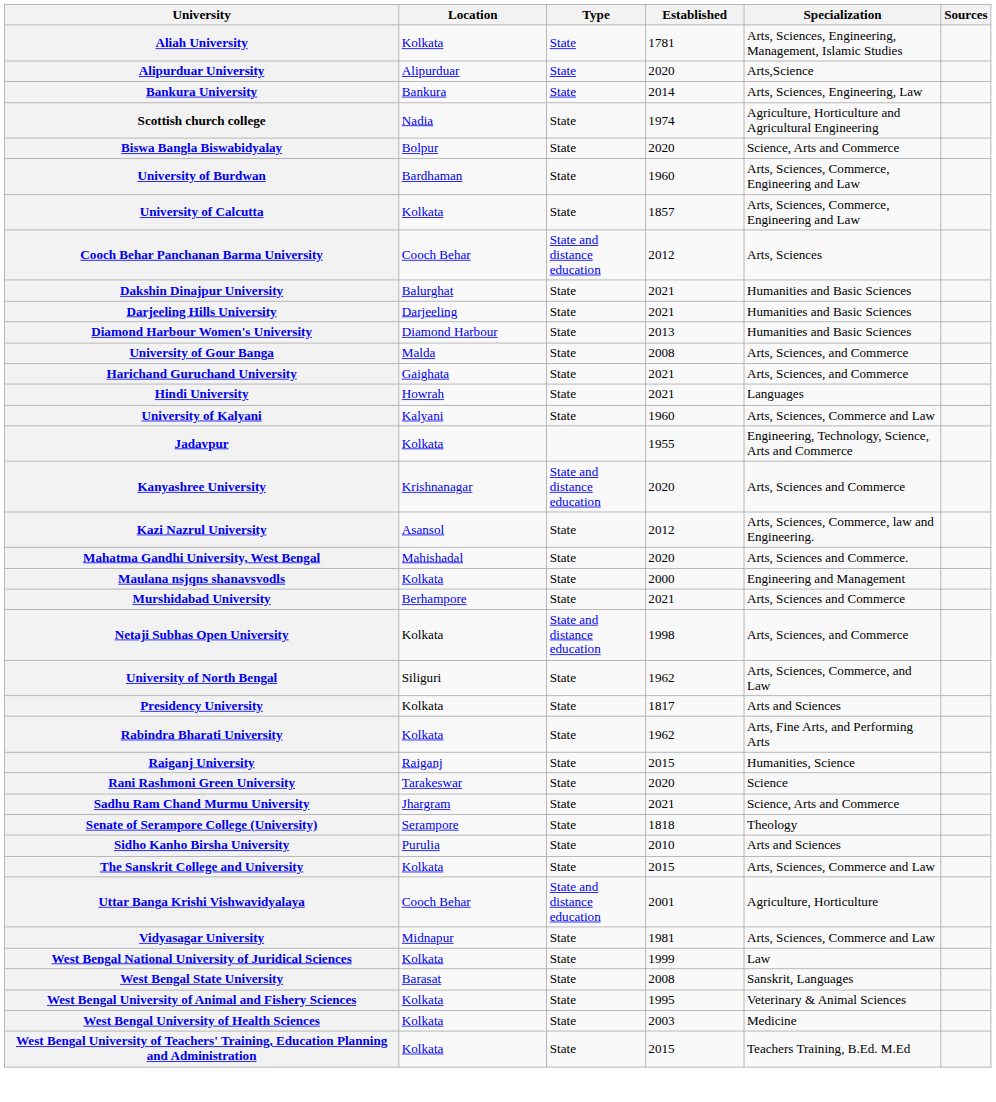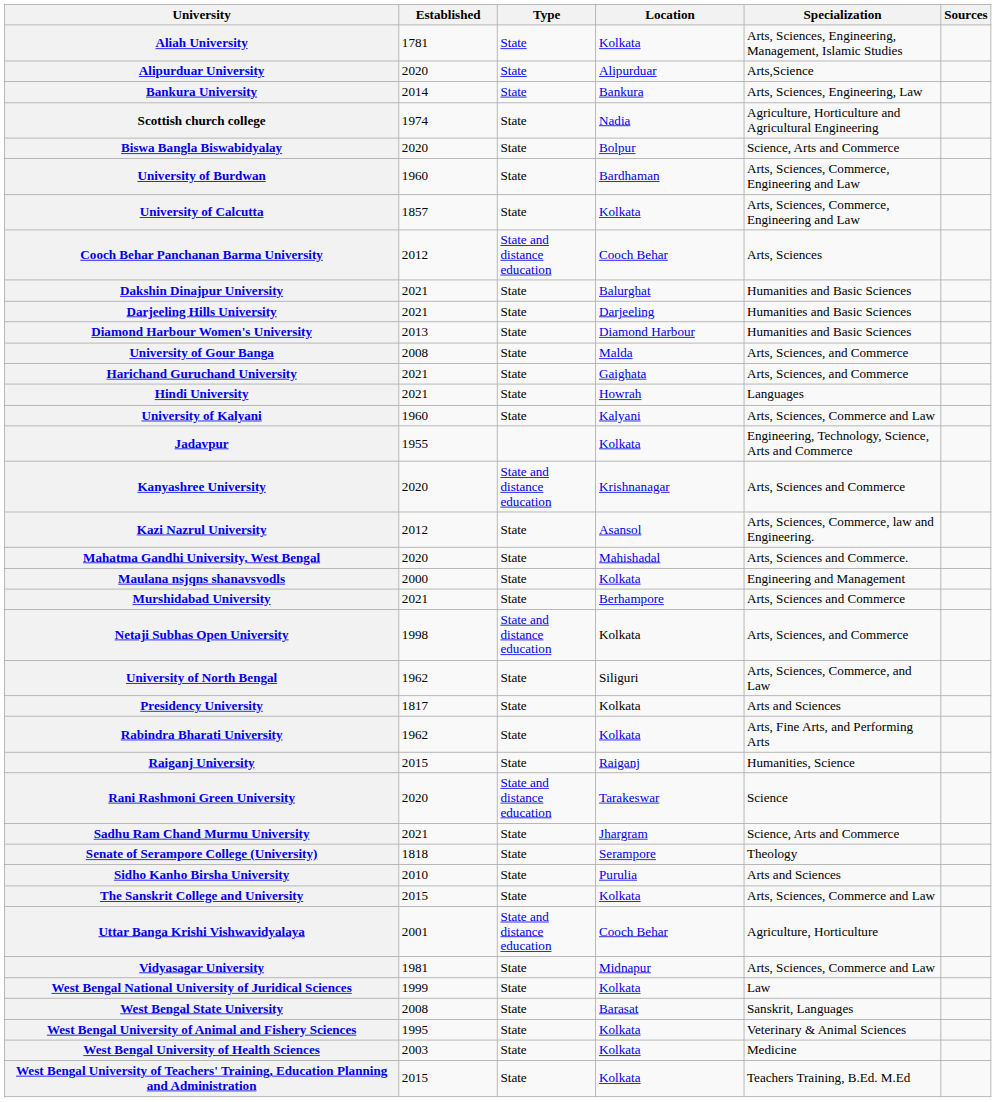 <table class="wikitable sortable collapsible plainrowheaders"border="1" style="text-align:left; width:76%;">
 <tr>
 <th scope="col" style="width: 40%;">University</th>
+<th scope="col" style="width: 10%;">Established</th>
+<th scope="col" style="width: 10%;">Type</th>
 <th scope="col" style="width: 15%;">Location</th>
-<th scope="col" style="width: 10%;">Type</th>
-<th scope="col" style="width: 10%;">Established</th>
 <th scope="col" style="width: 20%;">Specialization</th>
 <th scope="col" style="width: 05%;" class="unsortable">Sources</th>
 </tr>
 <tr>
 <th scope="row"><a href='#'>Aliah University</a></th>
+<td>1781</td>
+<td><a href='#'>State</a></td>
 <td><a href='#'>Kolkata</a></td>
-<td><a href='#'>State</a></td>
-<td>1781</td>
 <td>Arts, Sciences, Engineering, Management, Islamic Studies</td>
 <td></td>
 </tr>
 <tr>
 <th scope="row"><a href='#'>Alipurduar University</a></th>
+<td>2020</td>
+<td><a href='#'>State</a></td>
 <td><a href='#'>Alipurduar</a></td>
-<td><a href='#'>State</a></td>
-<td>2020</td>
 <td>Arts,Science</td>
 <td></td>
 </tr>
 <tr>
 <th scope="row"><a href='#'>Bankura University</a></th>
+<td>2014</td>
+<td><a href='#'>State</a></td>
 <td><a href='#'>Bankura</a></td>
-<td><a href='#'>State</a></td>
-<td>2014</td>
 <td>Arts, Sciences, Engineering, Law</td>
 <td></td>
 </tr>
 <tr>
 <th scope="row">Scottish church college</th>
+<td>1974</td>
+<td>State</td>
 <td><a href='#'>Nadia</a></td>
-<td>State</td>
-<td>1974</td>
 <td>Agriculture, Horticulture and Agricultural Engineering</td>
 <td></td>
 </tr>
 <tr>
 <th scope="row"><a href='#'>Biswa Bangla Biswabidyalay</a></th>
+<td>2020</td>
+<td>State</td>
 <td><a href='#'>Bolpur</a></td>
-<td>State</td>
-<td>2020</td>
 <td>Science, Arts and Commerce</td>
 <td></td>
 </tr>
 <tr>
 <th scope="row"><a href='#'>University of Burdwan</a></th>
+<td>1960</td>
+<td>State</td>
 <td><a href='#'>Bardhaman</a></td>
-<td>State</td>
-<td>1960</td>
 <td>Arts, Sciences, Commerce, Engineering and Law</td>
 <td></td>
 </tr>
 <tr>
 <th scope="row"><a href='#'>University of Calcutta</a></th>
+<td>1857</td>
+<td>State</td>
 <td><a href='#'>Kolkata</a></td>
-<td>State</td>
-<td>1857</td>
 <td>Arts, Sciences, Commerce, Engineering and Law</td>
 <td></td>
 </tr>
 <tr>
 <th scope="row"><a href='#'>Cooch Behar Panchanan Barma University</a></th>
+<td>2012</td>
+<td><a href='#'>State and distance education</a></td>
 <td><a href='#'>Cooch Behar</a></td>
-<td><a href='#'>State and distance education</a></td>
-<td>2012</td>
 <td>Arts, Sciences</td>
 <td></td>
 </tr>
 <tr>
 <th scope="row"><a href='#'>Dakshin Dinajpur University</a></th>
+<td>2021</td>
+<td>State</td>
 <td><a href='#'>Balurghat</a></td>
-<td>State</td>
-<td>2021</td>
 <td>Humanities and Basic Sciences</td>
 <td></td>
 </tr>
 <tr>
 <th scope="row"><a href='#'>Darjeeling Hills University</a></th>
+<td>2021</td>
+<td>State</td>
 <td><a href='#'>Darjeeling</a></td>
-<td>State</td>
-<td>2021</td>
 <td>Humanities and Basic Sciences</td>
 <td></td>
 </tr>
 <tr>
 <th scope="row"><a href='#'>Diamond Harbour Women's University</a></th>
+<td>2013</td>
+<td>State</td>
 <td><a href='#'>Diamond Harbour</a></td>
-<td>State</td>
-<td>2013</td>
 <td>Humanities and Basic Sciences</td>
 <td></td>
 </tr>
 <tr>
 <th scope="row"><a href='#'>University of Gour Banga</a></th>
+<td>2008</td>
+<td>State</td>
 <td><a href='#'>Malda</a></td>
-<td>State</td>
-<td>2008</td>
 <td>Arts, Sciences, and Commerce</td>
 <td></td>
 </tr>
 <tr>
 <th scope="row"><a href='#'>Harichand Guruchand University</a></th>
+<td>2021</td>
+<td>State</td>
 <td><a href='#'>Gaighata</a></td>
-<td>State</td>
-<td>2021</td>
 <td>Arts, Sciences, and Commerce</td>
 <td></td>
 </tr>
 <tr>
 <th scope="row"><a href='#'>Hindi University</a></th>
+<td>2021</td>
+<td>State</td>
 <td><a href='#'>Howrah</a></td>
-<td>State</td>
-<td>2021</td>
 <td>Languages</td>
 <td></td>
 </tr>
 <tr>
 <th scope="row"><a href='#'>University of Kalyani</a></th>
+<td>1960</td>
+<td>State</td>
 <td><a href='#'>Kalyani</a></td>
-<td>State</td>
-<td>1960</td>
 <td>Arts, Sciences, Commerce and Law</td>
 <td></td>
 </tr>
 <tr>
 <th scope="row"><a href='#'>Jadavpur</a></th>
+<td>1955</td>
+<td></td>
 <td><a href='#'>Kolkata</a></td>
-<td></td>
-<td>1955</td>
 <td>Engineering, Technology, Science, Arts and Commerce</td>
 <td></td>
 </tr>
 <tr>
 <th scope="row"><a href='#'>Kanyashree University</a></th>
+<td>2020</td>
+<td><a href='#'>State and distance education</a></td>
 <td><a href='#'>Krishnanagar</a></td>
-<td><a href='#'>State and distance education</a></td>
-<td>2020</td>
 <td>Arts, Sciences and Commerce</td>
 <td></td>
 </tr>
 <tr>
 <th scope="row"><a href='#'>Kazi Nazrul University</a></th>
+<td>2012</td>
+<td>State</td>
 <td><a href='#'>Asansol</a></td>
-<td>State</td>
-<td>2012</td>
 <td>Arts, Sciences, Commerce, law and Engineering.</td>
 <td></td>
 </tr>
 <tr>
 <th scope="row"><a href='#'>Mahatma Gandhi University, West Bengal</a></th>
+<td>2020</td>
+<td>State</td>
 <td><a href='#'>Mahishadal</a></td>
-<td>State</td>
-<td>2020</td>
 <td>Arts, Sciences and Commerce.</td>
 <td></td>
 </tr>
 <tr>
 <th scope="row"><a href='#'>Maulana nsjqns shanavsvodls</a></th>
+<td>2000</td>
+<td>State</td>
 <td><a href='#'>Kolkata</a></td>
-<td>State</td>
-<td>2000</td>
 <td>Engineering and Management</td>
 <td></td>
 </tr>
 <tr>
 <th scope="row"><a href='#'>Murshidabad University</a></th>
+<td>2021</td>
+<td>State</td>
 <td><a href='#'>Berhampore</a></td>
-<td>State</td>
-<td>2021</td>
 <td>Arts, Sciences and Commerce</td>
 <td></td>
 </tr>
 <tr>
 <th scope="row"><a href='#'>Netaji Subhas Open University</a></th>
+<td>1998</td>
+<td><a href='#'>State and distance education</a></td>
 <td>Kolkata</td>
-<td><a href='#'>State and distance education</a></td>
-<td>1998</td>
 <td>Arts, Sciences, and Commerce</td>
 <td></td>
 </tr>
 <tr>
 <th scope="row"><a href='#'>University of North Bengal</a></th>
+<td>1962</td>
+<td>State</td>
 <td>Siliguri</td>
-<td>State</td>
-<td>1962</td>
 <td>Arts, Sciences, Commerce, and Law</td>
 <td></td>
 </tr>
 <tr>
 <th scope="row"><a href='#'>Presidency University</a></th>
+<td>1817</td>
+<td>State</td>
 <td>Kolkata</td>
-<td>State</td>
-<td>1817</td>
 <td>Arts and Sciences</td>
 <td></td>
 </tr>
 <tr>
 <th scope="row"><a href='#'>Rabindra Bharati University</a></th>
+<td>1962</td>
+<td>State</td>
 <td><a href='#'>Kolkata</a></td>
-<td>State</td>
-<td>1962</td>
 <td>Arts, Fine Arts, and Performing Arts</td>
 <td></td>
 </tr>
 <tr>
 <th scope="row"><a href='#'>Raiganj University</a></th>
+<td>2015</td>
+<td>State</td>
 <td><a href='#'>Raiganj</a></td>
-<td>State</td>
-<td>2015</td>
 <td>Humanities, Science</td>
 <td></td>
 </tr>
 <tr>
 <th scope="row"><a href='#'>Rani Rashmoni Green University</a></th>
+<td>2020</td>
+<td><a href='#'>State and distance education</a></td>
 <td><a href='#'>Tarakeswar</a></td>
-<td>State</td>
-<td>2020</td>
 <td>Science</td>
 <td></td>
 </tr>
 <tr>
 <th scope="row"><a href='#'>Sadhu Ram Chand Murmu University</a></th>
+<td>2021</td>
+<td>State</td>
 <td><a href='#'>Jhargram</a></td>
-<td>State</td>
-<td>2021</td>
 <td>Science, Arts and Commerce</td>
 <td></td>
 </tr>
 <tr>
 <th scope="row"><a href='#'>Senate of Serampore College (University)</a></th>
+<td>1818</td>
+<td>State</td>
 <td><a href='#'>Serampore</a></td>
-<td>State</td>
-<td>1818</td>
 <td>Theology</td>
 <td></td>
 </tr>
 <tr>
 <th scope="row"><a href='#'>Sidho Kanho Birsha University</a></th>
+<td>2010</td>
+<td>State</td>
 <td><a href='#'>Purulia</a></td>
-<td>State</td>
-<td>2010</td>
 <td>Arts and Sciences</td>
 <td></td>
 </tr>
 <tr>
 <th scope="row"><a href='#'>The Sanskrit College and University</a></th>
+<td>2015</td>
+<td>State</td>
 <td><a href='#'>Kolkata</a></td>
-<td>State</td>
-<td>2015</td>
 <td>Arts, Sciences, Commerce and Law</td>
 <td></td>
 </tr>
 <tr>
 <th scope="row"><a href='#'>Uttar Banga Krishi Vishwavidyalaya</a></th>
+<td>2001</td>
+<td><a href='#'>State and distance education</a></td>
 <td><a href='#'>Cooch Behar</a></td>
-<td><a href='#'>State and distance education</a></td>
-<td>2001</td>
 <td>Agriculture, Horticulture</td>
 <td></td>
 </tr>
 <tr>
 <th scope="row"><a href='#'>Vidyasagar University</a></th>
+<td>1981</td>
+<td>State</td>
 <td><a href='#'>Midnapur</a></td>
-<td>State</td>
-<td>1981</td>
 <td>Arts, Sciences, Commerce and Law</td>
 <td></td>
 </tr>
 <tr>
 <th scope="row"><a href='#'>West Bengal National University of Juridical Sciences</a></th>
+<td>1999</td>
+<td>State</td>
 <td><a href='#'>Kolkata</a></td>
-<td>State</td>
-<td>1999</td>
 <td>Law</td>
 <td></td>
 </tr>
 <tr>
 <th scope="row"><a href='#'>West Bengal State University</a></th>
+<td>2008</td>
+<td>State</td>
 <td><a href='#'>Barasat</a></td>
-<td>State</td>
-<td>2008</td>
 <td>Sanskrit, Languages</td>
 <td></td>
 </tr>
 <tr>
 <th scope="row"><a href='#'>West Bengal University of Animal and Fishery Sciences</a></th>
+<td>1995</td>
+<td>State</td>
 <td><a href='#'>Kolkata</a></td>
-<td>State</td>
-<td>1995</td>
 <td>Veterinary & Animal Sciences</td>
 <td></td>
 </tr>
 <tr>
 <th scope="row"><a href='#'>West Bengal University of Health Sciences</a></th>
+<td>2003</td>
+<td>State</td>
 <td><a href='#'>Kolkata</a></td>
-<td>State</td>
-<td>2003</td>
 <td>Medicine</td>
 <td></td>
 </tr>
 <tr>
 <th scope="row"><a href='#'>West Bengal University of Teachers' Training, Education Planning and Administration</a></th>
+<td>2015</td>
+<td>State</td>
 <td><a href='#'>Kolkata</a></td>
-<td>State</td>
-<td>2015</td>
 <td>Teachers Training, B.Ed. M.Ed</td>
 <td></td>
 </tr>
 </table>
